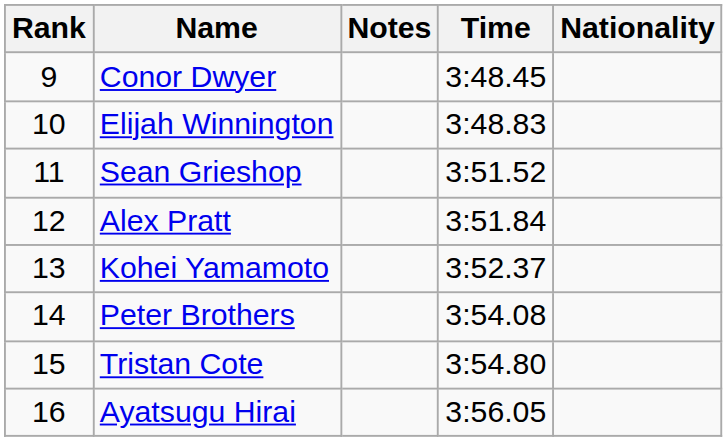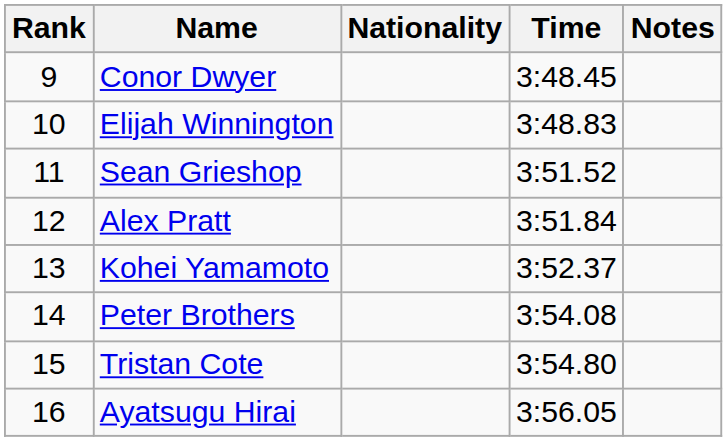 <table class="wikitable sortable" style="text-align:center">
 <tr>
 <th>Rank</th>
 <th>Name</th>
+<th>Nationality</th>
+<th>Time</th>
 <th>Notes</th>
-<th>Time</th>
-<th>Nationality</th>
 </tr>
 <tr>
 <td>9</td>
 <td align=left><a href='#'>Conor Dwyer</a></td>
+<td align=left></td>
+<td>3:48.45</td>
 <td></td>
-<td>3:48.45</td>
-<td align=left></td>
 </tr>
 <tr>
 <td>10</td>
 <td align=left><a href='#'>Elijah Winnington</a></td>
+<td align=left></td>
+<td>3:48.83</td>
 <td></td>
-<td>3:48.83</td>
-<td align=left></td>
 </tr>
 <tr>
 <td>11</td>
 <td align=left><a href='#'>Sean Grieshop</a></td>
+<td align=left></td>
+<td>3:51.52</td>
 <td></td>
-<td>3:51.52</td>
-<td align=left></td>
 </tr>
 <tr>
 <td>12</td>
 <td align=left><a href='#'>Alex Pratt</a></td>
+<td align=left></td>
+<td>3:51.84</td>
 <td></td>
-<td>3:51.84</td>
-<td align=left></td>
 </tr>
 <tr>
 <td>13</td>
 <td align=left><a href='#'>Kohei Yamamoto</a></td>
+<td align=left></td>
+<td>3:52.37</td>
 <td></td>
-<td>3:52.37</td>
-<td align=left></td>
 </tr>
 <tr>
 <td>14</td>
 <td align=left><a href='#'>Peter Brothers</a></td>
+<td align=left></td>
+<td>3:54.08</td>
 <td></td>
-<td>3:54.08</td>
-<td align=left></td>
 </tr>
 <tr>
 <td>15</td>
 <td align=left><a href='#'>Tristan Cote</a></td>
+<td align=left></td>
+<td>3:54.80</td>
 <td></td>
-<td>3:54.80</td>
-<td align=left></td>
 </tr>
 <tr>
 <td>16</td>
 <td align=left><a href='#'>Ayatsugu Hirai</a></td>
+<td align=left></td>
+<td>3:56.05</td>
 <td></td>
-<td>3:56.05</td>
-<td align=left></td>
 </tr>
 </table>
